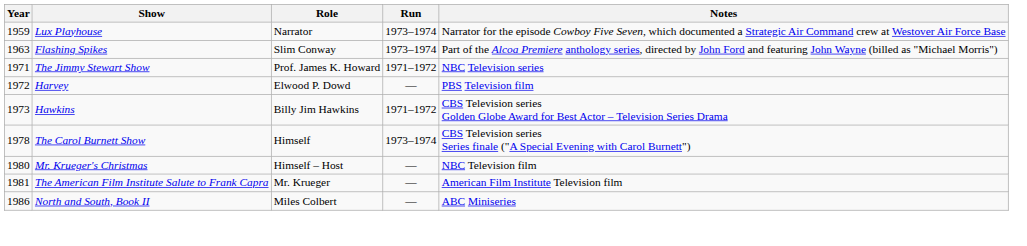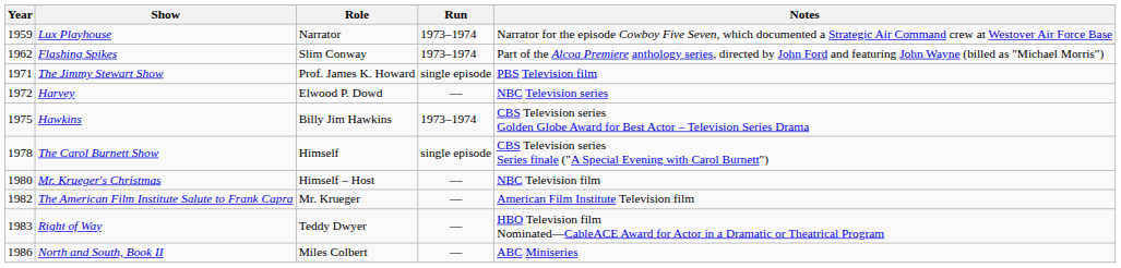 <table class="wikitable">
 <tr>
 <th>Year</th>
 <th>Show</th>
 <th>Role</th>
 <th>Run</th>
 <th>Notes</th>
 </tr>
 <tr>
 <td>1959</td>
 <td><em><a href='#'>Lux Playhouse</a></em></td>
 <td>Narrator</td>
 <td>1973–1974</td>
 <td>Narrator for the episode <em>Cowboy Five Seven</em>, which documented a <a href='#'>Strategic Air Command</a> crew at <a href='#'>Westover Air Force Base</a></td>
 </tr>
 <tr>
-<td>1963</td>
+<td>1962</td>
 <td><em><a href='#'>Flashing Spikes</a></em></td>
 <td>Slim Conway</td>
 <td>1973–1974</td>
 <td>Part of the <em><a href='#'>Alcoa Premiere</a></em> <a href='#'>anthology series</a>, directed by <a href='#'>John Ford</a> and featuring <a href='#'>John Wayne</a> (billed as "Michael Morris")</td>
 </tr>
 <tr>
 <td>1971</td>
 <td><em><a href='#'>The Jimmy Stewart Show</a></em></td>
 <td>Prof. James K. Howard</td>
-<td>1971–1972</td>
-<td><a href='#'>NBC</a> <a href='#'>Television series</a></td>
+<td>single episode</td>
+<td><a href='#'>PBS</a> <a href='#'>Television film</a></td>
 </tr>
 <tr>
 <td>1972</td>
 <td><em><a href='#'>Harvey</a></em></td>
 <td>Elwood P. Dowd</td>
 <td align="center">—</td>
-<td><a href='#'>PBS</a> <a href='#'>Television film</a></td>
+<td><a href='#'>NBC</a> <a href='#'>Television series</a></td>
 </tr>
 <tr>
-<td>1973</td>
+<td>1975</td>
 <td><em><a href='#'>Hawkins</a></em></td>
 <td>Billy Jim Hawkins</td>
-<td>1971–1972</td>
+<td>1973–1974</td>
 <td><a href='#'>CBS</a> Television series<br><a href='#'>Golden Globe Award for Best Actor – Television Series Drama</a></td>
 </tr>
 <tr>
 <td>1978</td>
 <td><em><a href='#'>The Carol Burnett Show</a></em></td>
 <td>Himself</td>
-<td>1973–1974</td>
+<td>single episode</td>
 <td><a href='#'>CBS</a> Television series<br><a href='#'>Series finale</a> ("<a href='#'>A Special Evening with Carol Burnett</a>")</td>
 </tr>
 <tr>
 <td>1980</td>
 <td><em><a href='#'>Mr. Krueger's Christmas</a></em></td>
 <td>Himself – Host</td>
 <td align="center">—</td>
 <td><a href='#'>NBC</a> Television film</td>
 </tr>
 <tr>
-<td>1981</td>
+<td>1982</td>
 <td><em><a href='#'>The American Film Institute Salute to Frank Capra</a></em></td>
 <td>Mr. Krueger</td>
 <td align="center">—</td>
 <td><a href='#'>American Film Institute</a> Television film</td>
+</tr>
+<tr>
+<td>1983</td>
+<td><em><a href='#'>Right of Way</a></em></td>
+<td>Teddy Dwyer</td>
+<td align="center">—</td>
+<td><a href='#'>HBO</a> Television film<br>Nominated—<a href='#'>CableACE Award for Actor in a Dramatic or Theatrical Program</a></td>
 </tr>
 <tr>
 <td>1986</td>
 <td><em><a href='#'>North and South, Book II</a></em></td>
 <td>Miles Colbert</td>
 <td align="center">—</td>
 <td><a href='#'>ABC</a> <a href='#'>Miniseries</a></td>
 </tr>
 </table>
